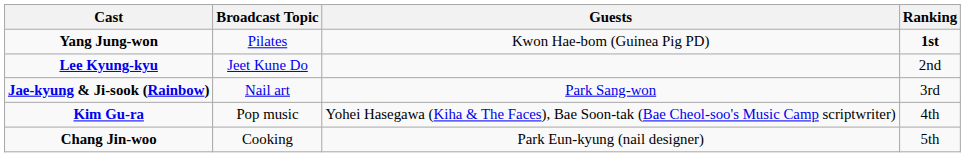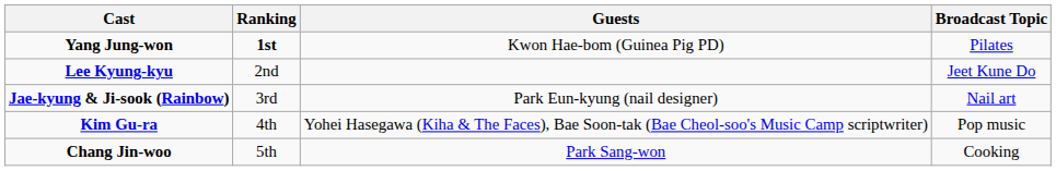 <table class="wikitable" style="font-size:90%;">
 <tr>
 <th>Cast</th>
+<th>Ranking</th>
+<th>Guests</th>
 <th>Broadcast Topic</th>
-<th>Guests</th>
-<th>Ranking</th>
 </tr>
 <tr align="center">
 <td><strong>Yang Jung-won</strong></td>
+<td><strong>1st</strong></td>
+<td>Kwon Hae-bom (Guinea Pig PD)</td>
 <td><a href='#'>Pilates</a></td>
-<td>Kwon Hae-bom (Guinea Pig PD)</td>
-<td><strong>1st</strong></td>
 </tr>
 <tr align="center">
 <td><strong><a href='#'>Lee Kyung-kyu</a></strong></td>
+<td>2nd</td>
+<td></td>
 <td><a href='#'>Jeet Kune Do</a></td>
-<td></td>
-<td>2nd</td>
 </tr>
 <tr align="center">
 <td><strong><a href='#'>Jae-kyung</a> & Ji-sook (<a href='#'>Rainbow</a>)</strong></td>
+<td>3rd</td>
+<td>Park Eun-kyung (nail designer)</td>
 <td><a href='#'>Nail art</a></td>
-<td><a href='#'>Park Sang-won</a></td>
-<td>3rd</td>
 </tr>
 <tr align="center">
 <td><strong><a href='#'>Kim Gu-ra</a></strong></td>
+<td>4th</td>
+<td>Yohei Hasegawa (<a href='#'>Kiha & The Faces</a>), Bae Soon-tak (<a href='#'>Bae Cheol-soo's Music Camp</a> scriptwriter)</td>
 <td>Pop music</td>
-<td>Yohei Hasegawa (<a href='#'>Kiha & The Faces</a>), Bae Soon-tak (<a href='#'>Bae Cheol-soo's Music Camp</a> scriptwriter)</td>
-<td>4th</td>
 </tr>
 <tr align="center">
 <td><strong>Chang Jin-woo</strong></td>
+<td>5th</td>
+<td><a href='#'>Park Sang-won</a></td>
 <td>Cooking</td>
-<td>Park Eun-kyung (nail designer)</td>
-<td>5th</td>
 </tr>
 </table>
